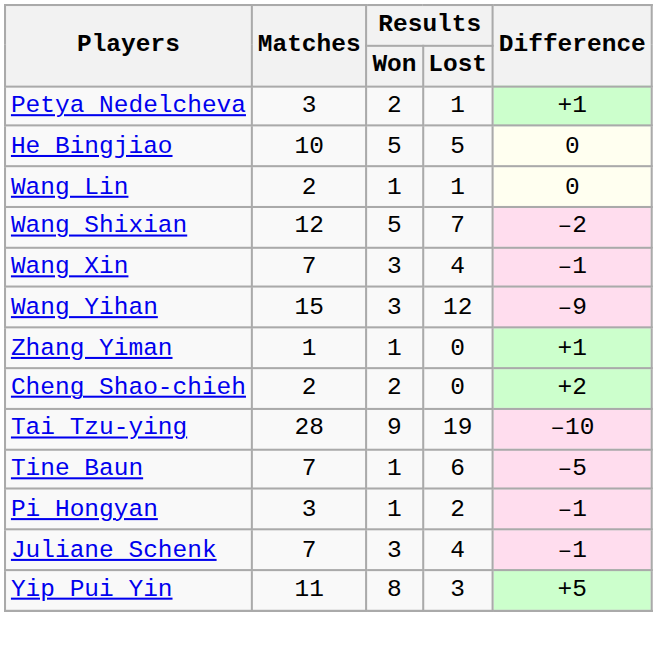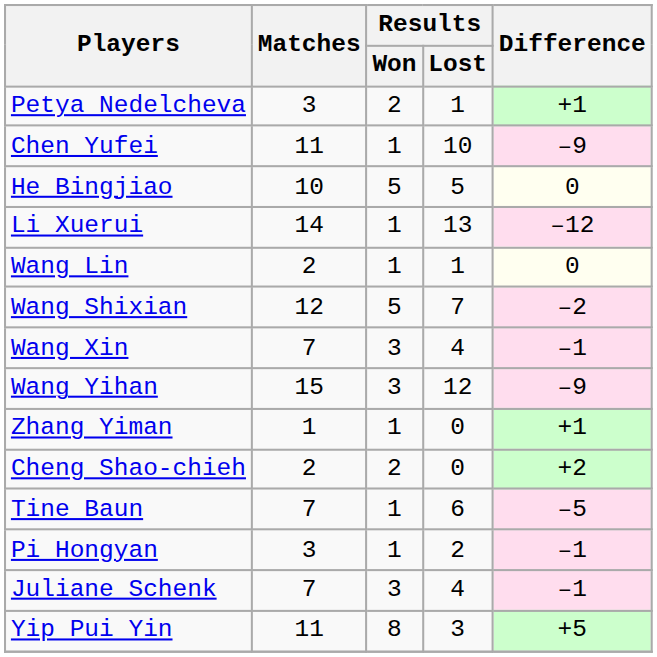 <table class=wikitable style="text-align:center; font-size:small">
 <tr>
 <th rowspan="2">Players</th>
 <th rowspan="2">Matches</th>
 <th colspan="2">Results</th>
 <th rowspan="2">Difference</th>
 </tr>
 <tr>
 <th>Won</th>
 <th>Lost</th>
 </tr>
 <tr>
 <td align="left"> <a href='#'>Petya Nedelcheva</a></td>
 <td>3</td>
 <td>2</td>
 <td>1</td>
 <td bgcolor="#ccffcc">+1</td>
 </tr>
 <tr>
+<td align="left"> <a href='#'>Chen Yufei</a></td>
+<td>11</td>
+<td>1</td>
+<td>10</td>
+<td bgcolor="#ffddee">–9</td>
+</tr>
+<tr>
 <td align="left"> <a href='#'>He Bingjiao</a></td>
 <td>10</td>
 <td>5</td>
 <td>5</td>
 <td bgcolor="#fffff0">0</td>
+</tr>
+<tr>
+<td align="left"> <a href='#'>Li Xuerui</a></td>
+<td>14</td>
+<td>1</td>
+<td>13</td>
+<td bgcolor="#ffddee">–12</td>
 </tr>
 <tr>
 <td align="left"> <a href='#'>Wang Lin</a></td>
 <td>2</td>
 <td>1</td>
 <td>1</td>
 <td bgcolor="#fffff0">0</td>
 </tr>
 <tr>
 <td align="left"> <a href='#'>Wang Shixian</a></td>
 <td>12</td>
 <td>5</td>
 <td>7</td>
 <td bgcolor="#ffddee">–2</td>
 </tr>
 <tr>
 <td align="left"> <a href='#'>Wang Xin</a></td>
 <td>7</td>
 <td>3</td>
 <td>4</td>
 <td bgcolor="#ffddee">–1</td>
 </tr>
 <tr>
 <td align="left"> <a href='#'>Wang Yihan</a></td>
 <td>15</td>
 <td>3</td>
 <td>12</td>
 <td bgcolor="#ffddee">–9</td>
 </tr>
 <tr>
 <td align="left"> <a href='#'>Zhang Yiman</a></td>
 <td>1</td>
 <td>1</td>
 <td>0</td>
 <td bgcolor="#ccffcc">+1</td>
 </tr>
 <tr>
 <td align="left"> <a href='#'>Cheng Shao-chieh</a></td>
 <td>2</td>
 <td>2</td>
 <td>0</td>
 <td bgcolor="#ccffcc">+2</td>
 </tr>
 <tr>
-<td align="left"> <a href='#'>Tai Tzu-ying</a></td>
-<td>28</td>
-<td>9</td>
-<td>19</td>
-<td bgcolor="#ffddee">–10</td>
-</tr>
-<tr>
 <td align="left"> <a href='#'>Tine Baun</a></td>
 <td>7</td>
 <td>1</td>
 <td>6</td>
 <td bgcolor="#ffddee">–5</td>
 </tr>
 <tr>
 <td align="left"> <a href='#'>Pi Hongyan</a></td>
 <td>3</td>
 <td>1</td>
 <td>2</td>
 <td bgcolor="#ffddee">–1</td>
 </tr>
 <tr>
 <td align="left"> <a href='#'>Juliane Schenk</a></td>
 <td>7</td>
 <td>3</td>
 <td>4</td>
 <td bgcolor="#ffddee">–1</td>
 </tr>
 <tr>
 <td align="left"> <a href='#'>Yip Pui Yin</a></td>
 <td>11</td>
 <td>8</td>
 <td>3</td>
 <td bgcolor="#ccffcc">+5</td>
 </tr>
 <tr>
 </tr>
 </table>
